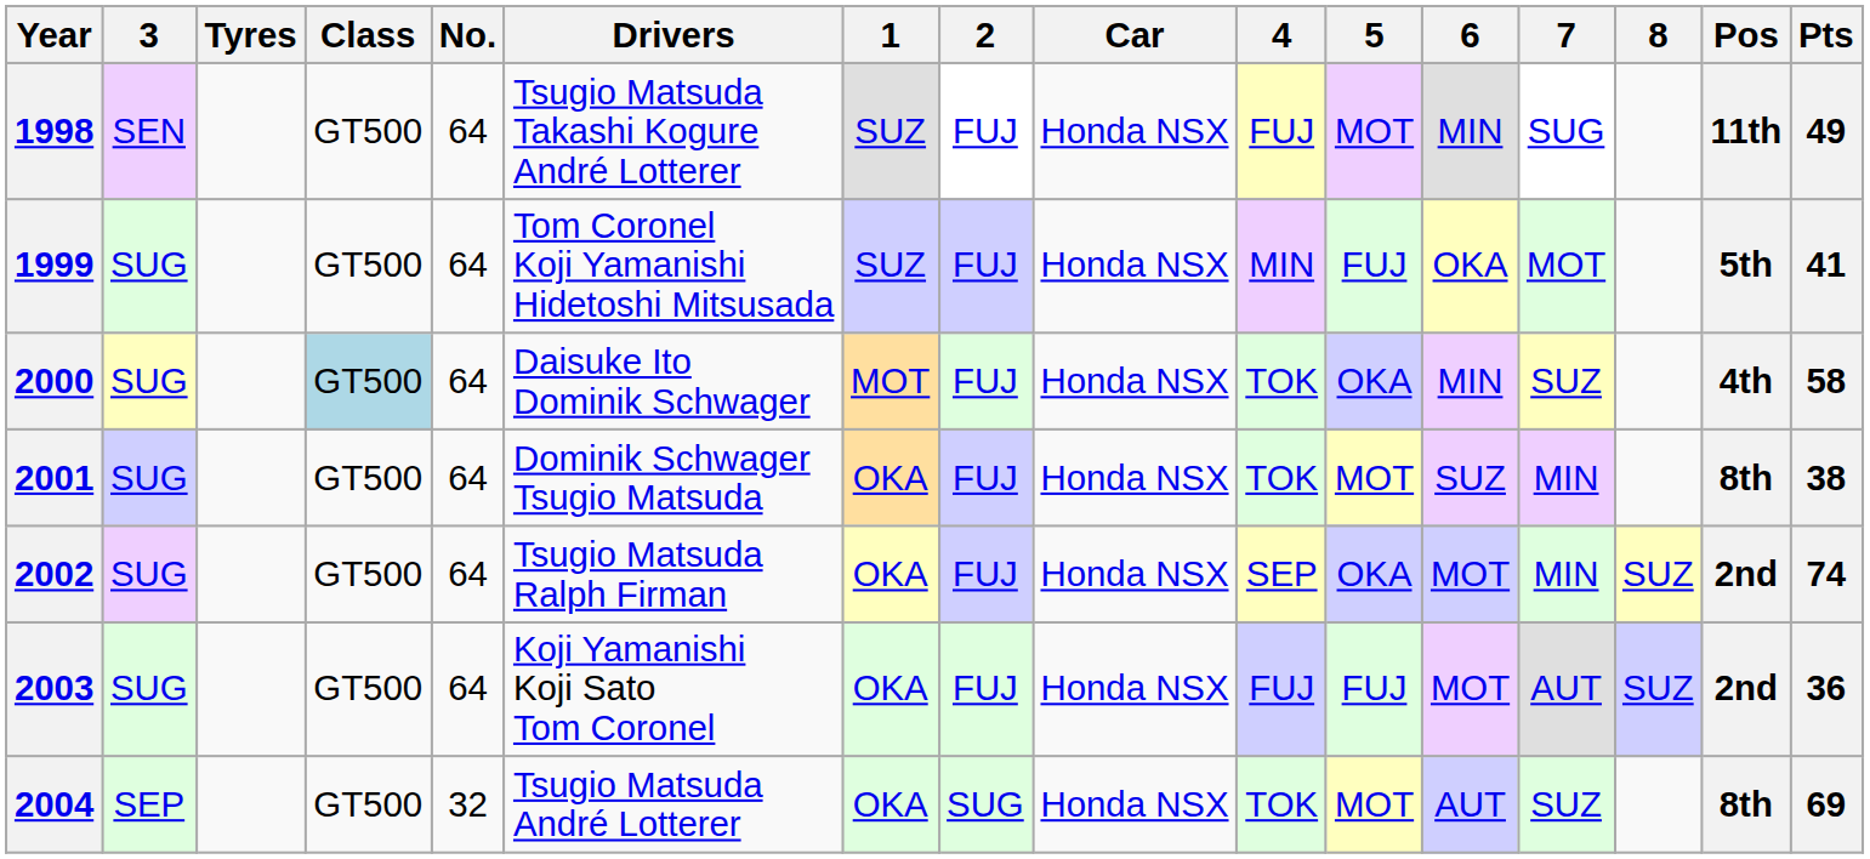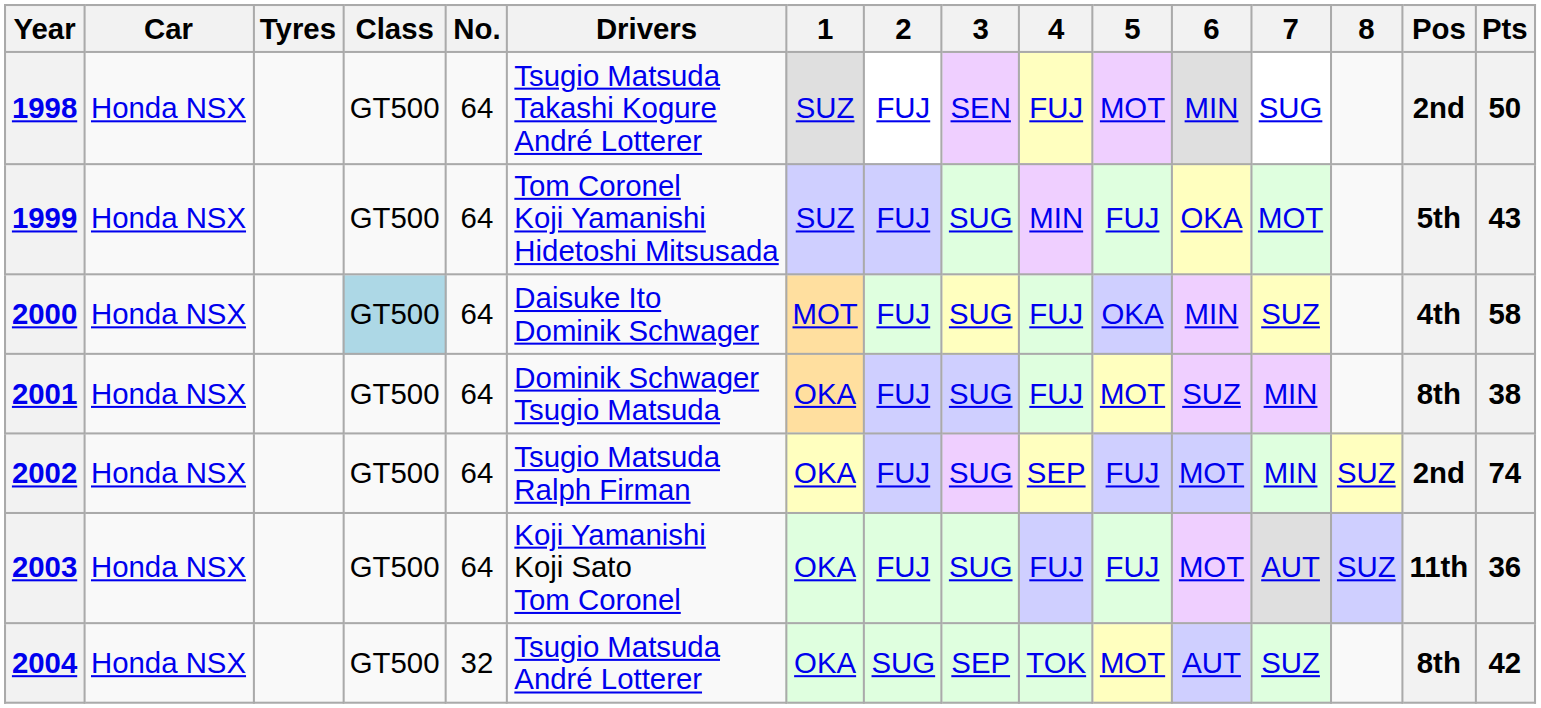 <table class="wikitable" style="text-align:center; font-size:90%">
 <tr>
 <th>Year</th>
-<th>3</th>
+<th>Car</th>
 <th>Tyres</th>
 <th>Class</th>
 <th>No.</th>
 <th>Drivers</th>
 <th>1</th>
 <th>2</th>
-<th>Car</th>
+<th>3</th>
 <th>4</th>
 <th>5</th>
 <th>6</th>
 <th>7</th>
 <th>8</th>
 <th>Pos</th>
 <th>Pts</th>
 </tr>
 <tr>
 <th><a href='#'>1998</a></th>
-<td style="background:#EFCFFF;"><a href='#'>SEN</a><br></td>
+<td><a href='#'>Honda NSX</a></td>
 <td></td>
 <td>GT500</td>
 <td>64</td>
 <td align="left"> <a href='#'>Tsugio Matsuda</a><br> <a href='#'>Takashi Kogure</a><br> <a href='#'>André Lotterer</a></td>
 <td style="background:#DFDFDF;"><a href='#'>SUZ</a><br></td>
 <td style="background:#FFFFFF;"><a href='#'>FUJ</a><br></td>
-<td><a href='#'>Honda NSX</a></td>
+<td style="background:#EFCFFF;"><a href='#'>SEN</a><br></td>
 <td style="background:#FFFFBF;"><a href='#'>FUJ</a><br></td>
 <td style="background:#EFCFFF;"><a href='#'>MOT</a><br></td>
 <td style="background:#DFDFDF;"><a href='#'>MIN</a><br></td>
 <td style="background:#FFFFFF;"><a href='#'>SUG</a><br></td>
 <td></td>
-<th>11th</th>
-<th>49</th>
+<th>2nd</th>
+<th>50</th>
 </tr>
 <tr>
 <th><a href='#'>1999</a></th>
-<td style="background:#DFFFDF"><a href='#'>SUG</a><br></td>
+<td><a href='#'>Honda NSX</a></td>
 <td></td>
 <td>GT500</td>
 <td>64</td>
 <td align="left"> <a href='#'>Tom Coronel</a><br> <a href='#'>Koji Yamanishi</a><br> <a href='#'>Hidetoshi Mitsusada</a></td>
 <td style="background:#CFCFFF;"><a href='#'>SUZ</a><br></td>
 <td style="background:#CFCFFF;"><a href='#'>FUJ</a><br></td>
-<td><a href='#'>Honda NSX</a></td>
+<td style="background:#DFFFDF"><a href='#'>SUG</a><br></td>
 <td style="background:#EFCFFF;"><a href='#'>MIN</a><br></td>
 <td style="background:#DFFFDF;"><a href='#'>FUJ</a><br></td>
 <td style="background:#FFFFBF;"><a href='#'>OKA</a><br></td>
 <td style="background:#DFFFDF;"><a href='#'>MOT</a><br></td>
 <td></td>
 <th>5th</th>
-<th>41</th>
+<th>43</th>
 </tr>
 <tr>
 <th><a href='#'>2000</a></th>
-<td style="background:#FFFFBF;"><a href='#'>SUG</a><br></td>
+<td><a href='#'>Honda NSX</a></td>
 <td></td>
 <td style="background: lightblue;">GT500</td>
 <td>64</td>
 <td align="left"> <a href='#'>Daisuke Ito</a><br> <a href='#'>Dominik Schwager</a></td>
 <td style="background:#ffdf9f;"><a href='#'>MOT</a><br></td>
 <td style="background:#DFFFDF;"><a href='#'>FUJ</a><br></td>
-<td><a href='#'>Honda NSX</a></td>
-<td style="background:#DFFFDF;"><a href='#'>TOK</a><br></td>
+<td style="background:#FFFFBF;"><a href='#'>SUG</a><br></td>
+<td style="background:#DFFFDF;"><a href='#'>FUJ</a><br></td>
 <td style="background:#CFCFFF;"><a href='#'>OKA</a><br></td>
 <td style="background:#EFCFFF;"><a href='#'>MIN</a><br></td>
 <td style="background:#FFFFBF"><a href='#'>SUZ</a><br></td>
 <td></td>
 <th>4th</th>
 <th>58</th>
 </tr>
 <tr>
 <th><a href='#'>2001</a></th>
-<td style="background:#CFCFFF;"><a href='#'>SUG</a><br></td>
+<td><a href='#'>Honda NSX</a></td>
 <td></td>
 <td>GT500</td>
 <td>64</td>
 <td align="left"> <a href='#'>Dominik Schwager</a><br> <a href='#'>Tsugio Matsuda</a></td>
 <td style="background:#ffdf9f;"><a href='#'>OKA</a><br></td>
 <td style="background:#CFCFFF;"><a href='#'>FUJ</a><br></td>
-<td><a href='#'>Honda NSX</a></td>
-<td style="background:#DFFFDF;"><a href='#'>TOK</a><br></td>
+<td style="background:#CFCFFF;"><a href='#'>SUG</a><br></td>
+<td style="background:#DFFFDF;"><a href='#'>FUJ</a><br></td>
 <td style="background:#FFFFBF;"><a href='#'>MOT</a><br></td>
 <td style="background:#EFCFFF;"><a href='#'>SUZ</a><br></td>
 <td style="background:#EFCFFF;"><a href='#'>MIN</a><br></td>
 <td></td>
 <th>8th</th>
 <th>38</th>
 </tr>
 <tr>
 <th><a href='#'>2002</a></th>
-<td style="background:#EFCFFF;"><a href='#'>SUG</a><br></td>
+<td><a href='#'>Honda NSX</a></td>
 <td></td>
 <td>GT500</td>
 <td>64</td>
 <td align="left"> <a href='#'>Tsugio Matsuda</a><br> <a href='#'>Ralph Firman</a></td>
 <td style="background:#FFFFBF;"><a href='#'>OKA</a><br></td>
 <td style="background:#CFCFFF;"><a href='#'>FUJ</a><br></td>
-<td><a href='#'>Honda NSX</a></td>
+<td style="background:#EFCFFF;"><a href='#'>SUG</a><br></td>
 <td style="background:#FFFFBF;"><a href='#'>SEP</a><br></td>
-<td style="background:#CFCFFF;"><a href='#'>OKA</a><br></td>
+<td style="background:#CFCFFF;"><a href='#'>FUJ</a><br></td>
 <td style="background:#CFCFFF;"><a href='#'>MOT</a><br></td>
 <td style="background:#DFFFDF;"><a href='#'>MIN</a><br></td>
 <td style="background:#FFFFBF;"><a href='#'>SUZ</a><br></td>
 <th>2nd</th>
 <th>74</th>
 </tr>
 <tr>
 <th><a href='#'>2003</a></th>
-<td style="background:#DFFFDF;"><a href='#'>SUG</a><br></td>
+<td><a href='#'>Honda NSX</a></td>
 <td></td>
 <td>GT500</td>
 <td>64</td>
 <td align="left"> <a href='#'>Koji Yamanishi</a><br> Koji Sato<br> <a href='#'>Tom Coronel</a></td>
 <td style="background:#DFFFDF;"><a href='#'>OKA</a><br></td>
 <td style="background:#DFFFDF;"><a href='#'>FUJ</a><br></td>
-<td><a href='#'>Honda NSX</a></td>
+<td style="background:#DFFFDF;"><a href='#'>SUG</a><br></td>
 <td style="background:#CFCFFF;"><a href='#'>FUJ</a><br></td>
 <td style="background:#DFFFDF;"><a href='#'>FUJ</a><br></td>
 <td style="background:#EFCFFF;"><a href='#'>MOT</a><br></td>
 <td style="background:#DFDFDF;"><a href='#'>AUT</a><br></td>
 <td style="background:#CFCFFF;"><a href='#'>SUZ</a><br></td>
-<th>2nd</th>
+<th>11th</th>
 <th>36</th>
 </tr>
 <tr>
 <th><a href='#'>2004</a></th>
-<td style="background:#DFFFDF;"><a href='#'>SEP</a><br></td>
+<td><a href='#'>Honda NSX</a></td>
 <td></td>
 <td>GT500</td>
 <td>32</td>
 <td align="left"> <a href='#'>Tsugio Matsuda</a><br> <a href='#'>André Lotterer</a></td>
 <td style="background:#DFFFDF;"><a href='#'>OKA</a><br></td>
 <td style="background:#DFFFDF;"><a href='#'>SUG</a><br></td>
-<td><a href='#'>Honda NSX</a></td>
+<td style="background:#DFFFDF;"><a href='#'>SEP</a><br></td>
 <td style="background:#DFFFDF;"><a href='#'>TOK</a><br></td>
 <td style="background:#FFFFBF;"><a href='#'>MOT</a><br></td>
 <td style="background:#CFCFFF;"><a href='#'>AUT</a><br></td>
 <td style="background:#DFFFDF;"><a href='#'>SUZ</a><br></td>
 <td></td>
 <th>8th</th>
-<th>69</th>
+<th>42</th>
 </tr>
 </table>
